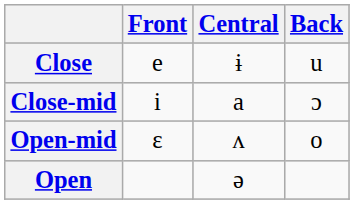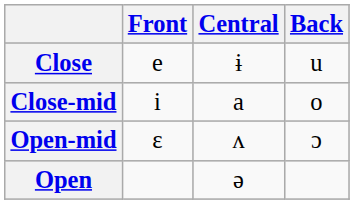 <table class="wikitable" border="1" style="text-align:center;">
 <tr>
 <th></th>
 <th><a href='#'>Front</a></th>
 <th><a href='#'>Central</a></th>
 <th><a href='#'>Back</a></th>
 </tr>
 <tr>
 <th><a href='#'>Close</a></th>
 <td>e </td>
 <td>ɨ </td>
 <td>u </td>
 </tr>
 <tr>
 <th><a href='#'>Close-mid</a></th>
 <td>i </td>
 <td>a </td>
-<td>ɔ </td>
+<td>o </td>
 </tr>
 <tr>
 <th><a href='#'>Open-mid</a></th>
 <td>ɛ </td>
 <td>ʌ </td>
-<td>o </td>
+<td>ɔ </td>
 </tr>
 <tr>
 <th><a href='#'>Open</a></th>
 <td></td>
 <td>ə </td>
 <td></td>
 </tr>
 </table>
